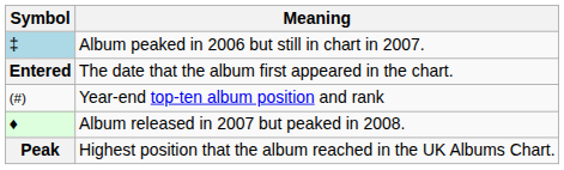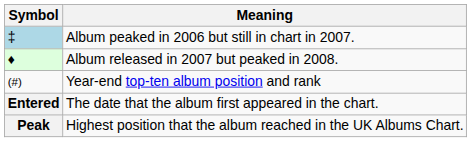 <table Class="wikitable">
 <tr>
 <th>Symbol</th>
 <th>Meaning</th>
 </tr>
 <tr>
 <td bgcolor=lightblue>‡</td>
 <td>Album peaked in 2006 but still in chart in 2007.</td>
 </tr>
 <tr>
-<th>Entered</th>
-<td>The date that the album first appeared in the chart.</td>
+<td bgcolor=#DDFFDD>♦</td>
+<td>Album released in 2007 but peaked in 2008.</td>
 </tr>
 <tr>
 <td><small>(#)</small></td>
 <td>Year-end <a href='#'>top-ten album position</a> and rank</td>
 </tr>
 <tr>
-<td bgcolor=#DDFFDD>♦</td>
-<td>Album released in 2007 but peaked in 2008.</td>
+<th>Entered</th>
+<td>The date that the album first appeared in the chart.</td>
 </tr>
 <tr>
 <th>Peak</th>
 <td>Highest position that the album reached in the UK Albums Chart.</td>
 </tr>
 </table>
